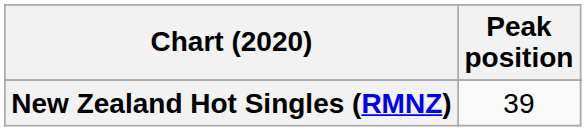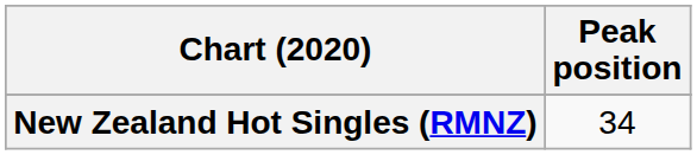 <table class="wikitable sortable plainrowheaders" style="text-align:center;">
 <tr>
 <th>Chart (2020)</th>
 <th>Peak<br>position</th>
 </tr>
 <tr>
 </tr>
 <tr>
 <th scope="row">New Zealand Hot Singles (<a href='#'>RMNZ</a>)</th>
-<td>39</td>
+<td>34</td>
 </tr>
 </table>
